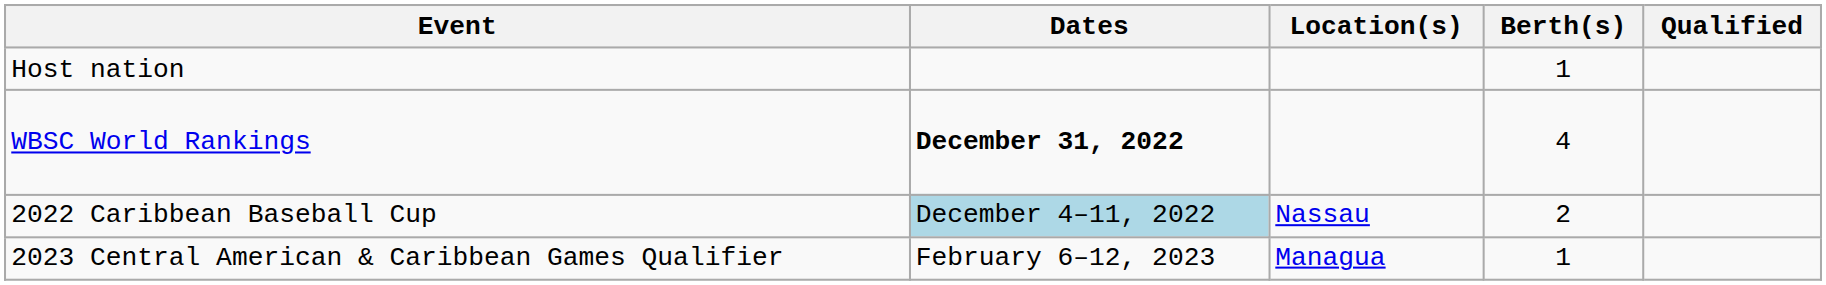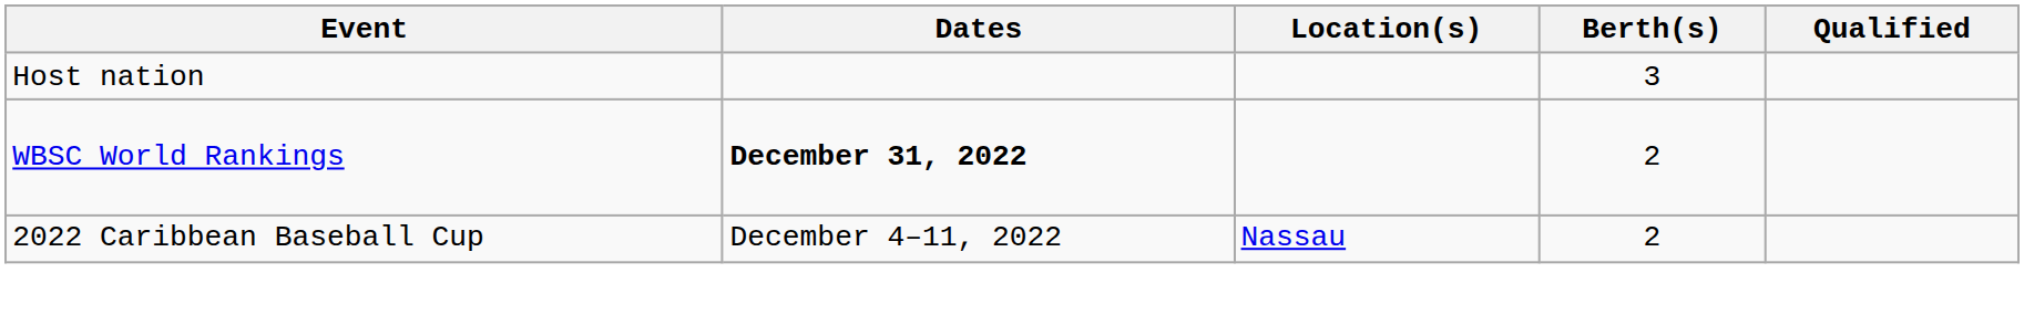 <table class="wikitable" style="width:900px;">
 <tr>
 <th>Event</th>
 <th>Dates</th>
 <th>Location(s)</th>
 <th>Berth(s)</th>
 <th>Qualified</th>
 </tr>
 <tr>
 <td>Host nation</td>
 <td></td>
 <td></td>
-<td align=center>1</td>
+<td align=center>3</td>
 <td></td>
 </tr>
 <tr>
 <td><a href='#'>WBSC World Rankings</a></td>
 <td><strong>December 31, 2022</strong></td>
 <td></td>
-<td align=center>4</td>
+<td align=center>2</td>
 <td><br><br><br></td>
 </tr>
 <tr>
 <td>2022 Caribbean Baseball Cup</td>
-<td style="background: lightblue;">December 4–11, 2022</td>
+<td>December 4–11, 2022</td>
 <td> <a href='#'>Nassau</a></td>
 <td align=center>2</td>
 <td><br></td>
 </tr>
-<tr>
-<td>2023 Central American & Caribbean Games Qualifier</td>
-<td>February 6–12, 2023</td>
-<td> <a href='#'>Managua</a></td>
-<td align=center>1</td>
-<td></td>
-</tr>
 </table>
